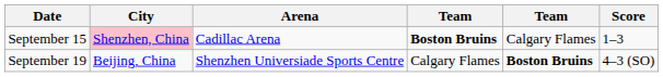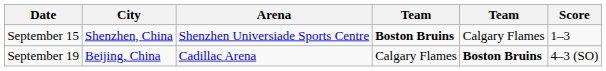 <table class="wikitable">
 <tr>
 <th>Date</th>
 <th>City</th>
 <th>Arena</th>
 <th>Team</th>
 <th>Team</th>
 <th>Score</th>
 </tr>
 <tr>
 <td>September 15</td>
-<td style="background: pink;"><a href='#'>Shenzhen, China</a></td>
-<td><a href='#'>Cadillac Arena</a></td>
+<td><a href='#'>Shenzhen, China</a></td>
+<td><a href='#'>Shenzhen Universiade Sports Centre</a></td>
 <td><strong>Boston Bruins</strong></td>
 <td>Calgary Flames</td>
 <td>1–3</td>
 </tr>
 <tr>
 <td>September 19</td>
 <td><a href='#'>Beijing, China</a></td>
-<td><a href='#'>Shenzhen Universiade Sports Centre</a></td>
+<td><a href='#'>Cadillac Arena</a></td>
 <td>Calgary Flames</td>
 <td><strong>Boston Bruins</strong></td>
 <td>4–3 (SO)</td>
 </tr>
 </table>
